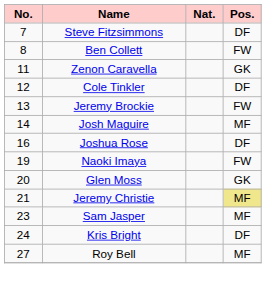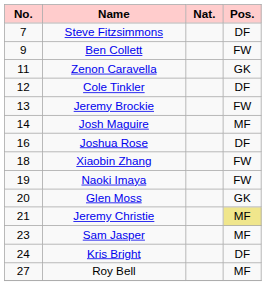 <table class="wikitable" style="text-align: center; font-size:90%">
 <tr>
 <th width=40 style="background: #FFCCCC; color:black" align=right>No.</th>
 <th width=170 style="background: #FFCCCC; color:black" align=right>Name</th>
 <th width=40 style="background: #FFCCCC; color:black" align=right>Nat.</th>
 <th width=40 style="background: #FFCCCC; color:black" align=right>Pos.</th>
 </tr>
 <tr>
 <td>7</td>
 <td><a href='#'>Steve Fitzsimmons</a></td>
 <td></td>
 <td>DF</td>
 </tr>
 <tr>
-<td>8</td>
+<td>9</td>
 <td><a href='#'>Ben Collett</a></td>
 <td></td>
 <td>FW</td>
 </tr>
 <tr>
 <td>11</td>
 <td><a href='#'>Zenon Caravella</a></td>
 <td></td>
 <td>GK</td>
 </tr>
 <tr>
 <td>12</td>
 <td><a href='#'>Cole Tinkler</a></td>
 <td></td>
 <td>DF</td>
 </tr>
 <tr>
 <td>13</td>
 <td><a href='#'>Jeremy Brockie</a></td>
 <td></td>
 <td>FW</td>
 </tr>
 <tr>
 <td>14</td>
 <td><a href='#'>Josh Maguire</a></td>
 <td></td>
 <td>MF</td>
 </tr>
 <tr>
 <td>16</td>
 <td><a href='#'>Joshua Rose</a></td>
 <td></td>
 <td>DF</td>
+</tr>
+<tr>
+<td>18</td>
+<td><a href='#'>Xiaobin Zhang</a></td>
+<td></td>
+<td>FW</td>
 </tr>
 <tr>
 <td>19</td>
 <td><a href='#'>Naoki Imaya</a></td>
 <td></td>
 <td>FW</td>
 </tr>
 <tr>
 <td>20</td>
 <td><a href='#'>Glen Moss</a></td>
 <td></td>
 <td>GK</td>
 </tr>
 <tr>
 <td>21</td>
 <td><a href='#'>Jeremy Christie</a></td>
 <td></td>
 <td style="background: khaki;">MF</td>
 </tr>
 <tr>
 <td>23</td>
 <td><a href='#'>Sam Jasper</a></td>
 <td></td>
 <td>MF</td>
 </tr>
 <tr>
 <td>24</td>
 <td><a href='#'>Kris Bright</a></td>
 <td></td>
 <td>DF</td>
 </tr>
 <tr>
 <td>27</td>
 <td>Roy Bell</td>
 <td></td>
 <td>MF</td>
 </tr>
 <tr>
 </tr>
 </table>
